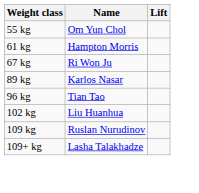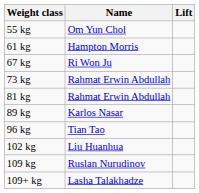 <table class="wikitable">
 <tr>
 <th>Weight class</th>
 <th>Name</th>
 <th>Lift</th>
 </tr>
 <tr>
 <td>55 kg</td>
 <td><a href='#'>Om Yun Chol</a></td>
 <td></td>
 </tr>
 <tr>
 <td>61 kg</td>
 <td><a href='#'>Hampton Morris</a></td>
 <td></td>
 </tr>
 <tr>
 <td>67 kg</td>
 <td><a href='#'>Ri Won Ju</a></td>
+<td></td>
+</tr>
+<tr>
+<td>73 kg</td>
+<td><a href='#'>Rahmat Erwin Abdullah</a></td>
+<td></td>
+</tr>
+<tr>
+<td>81 kg</td>
+<td><a href='#'>Rahmat Erwin Abdullah</a></td>
 <td></td>
 </tr>
 <tr>
 <td>89 kg</td>
 <td><a href='#'>Karlos Nasar</a></td>
 <td></td>
 </tr>
 <tr>
 <td>96 kg</td>
 <td><a href='#'>Tian Tao</a></td>
 <td></td>
 </tr>
 <tr>
 <td>102 kg</td>
 <td><a href='#'>Liu Huanhua</a></td>
 <td></td>
 </tr>
 <tr>
 <td>109 kg</td>
 <td><a href='#'>Ruslan Nurudinov</a></td>
 <td></td>
 </tr>
 <tr>
 <td>109+ kg</td>
 <td><a href='#'>Lasha Talakhadze</a></td>
 <td></td>
 </tr>
 </table>
